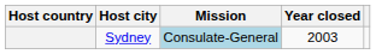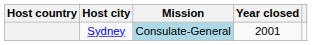 <table class="wikitable plainrowheaders" style="text-align:center;">
 <tr>
 <th scope="col">Host country</th>
 <th scope="col">Host city</th>
 <th scope="col">Mission</th>
 <th scope="col">Year closed</th>
 <th scope="col"></th>
 </tr>
 <tr>
 <th scope="row"></th>
 <td><a href='#'>Sydney</a></td>
 <td style="background: lightblue;">Consulate-General</td>
-<td>2003</td>
+<td>2001</td>
 <td></td>
 </tr>
 </table>
